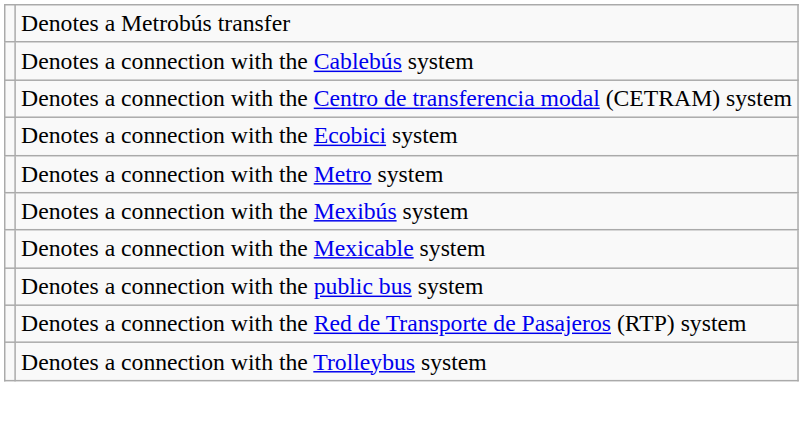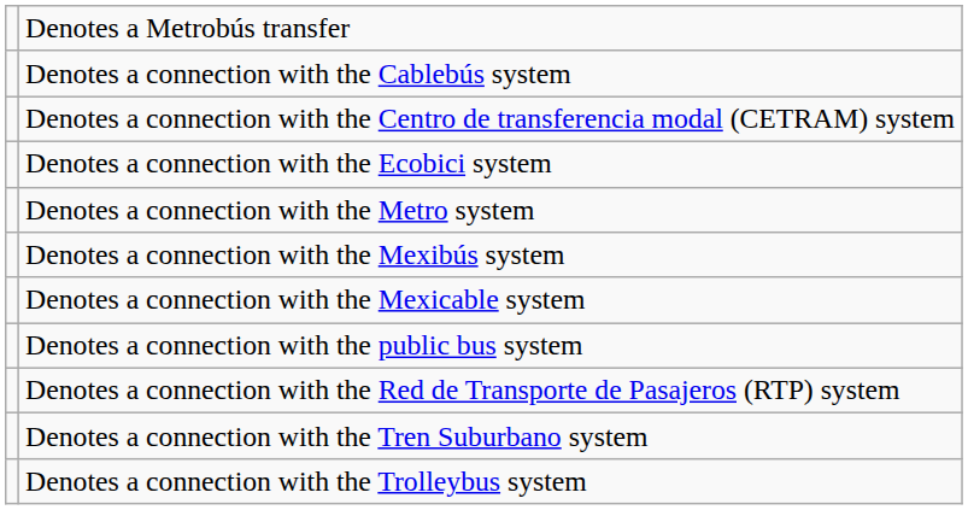 <table class="wikitable">
 <tr>
 <td></td>
 <td>Denotes a Metrobús transfer</td>
 </tr>
 <tr>
 <td></td>
 <td>Denotes a connection with the <a href='#'>Cablebús</a> system</td>
 </tr>
 <tr>
 <td></td>
 <td>Denotes a connection with the <a href='#'>Centro de transferencia modal</a> (CETRAM) system</td>
 </tr>
 <tr>
 <td></td>
 <td>Denotes a connection with the <a href='#'>Ecobici</a> system</td>
 </tr>
 <tr>
 <td></td>
 <td>Denotes a connection with the <a href='#'>Metro</a> system</td>
 </tr>
 <tr>
 <td></td>
 <td>Denotes a connection with the <a href='#'>Mexibús</a> system</td>
 </tr>
 <tr>
 <td></td>
 <td>Denotes a connection with the <a href='#'>Mexicable</a> system</td>
 </tr>
 <tr>
 <td></td>
 <td>Denotes a connection with the <a href='#'>public bus</a> system</td>
 </tr>
 <tr>
 <td></td>
 <td>Denotes a connection with the <a href='#'>Red de Transporte de Pasajeros</a> (RTP) system</td>
 </tr>
 <tr>
 <td></td>
+<td>Denotes a connection with the <a href='#'>Tren Suburbano</a> system</td>
+</tr>
+<tr>
+<td></td>
 <td>Denotes a connection with the <a href='#'>Trolleybus</a> system</td>
 </tr>
 </table>
